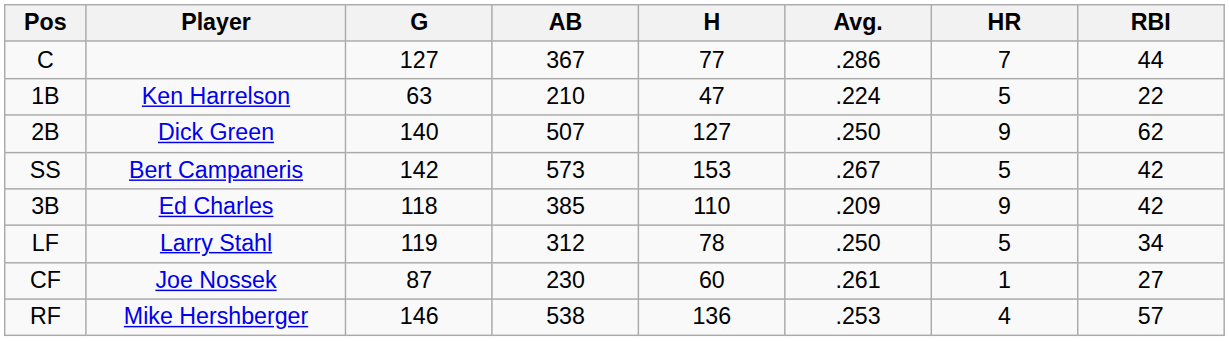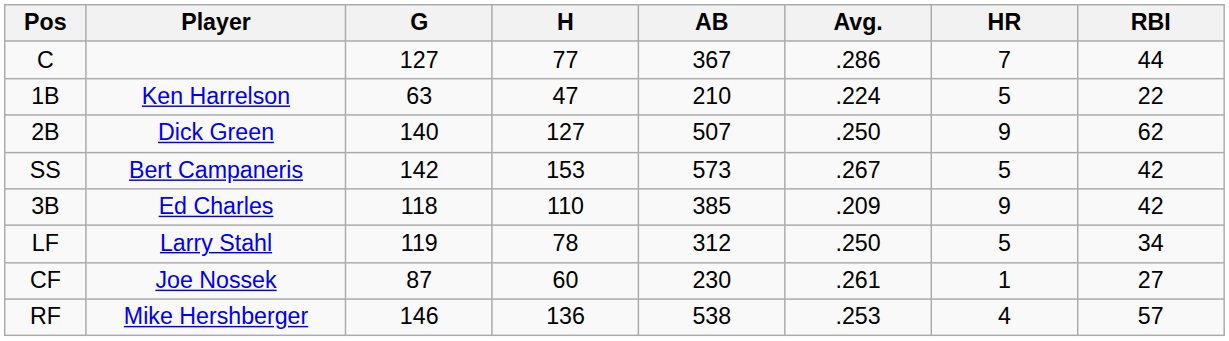 <table class="wikitable sortable">
 <tr>
 <th bgcolor="#DDDDFF" width="5%">Pos</th>
 <th bgcolor="#DDDDFF" width="16%">Player</th>
 <th bgcolor="#DDDDFF" width="9%">G</th>
+<th bgcolor="#DDDDFF" width="9%">H</th>
 <th bgcolor="#DDDDFF" width="9%">AB</th>
-<th bgcolor="#DDDDFF" width="9%">H</th>
 <th bgcolor="#DDDDFF" width="9%">Avg.</th>
 <th bgcolor="#DDDDFF" width="9%">HR</th>
 <th bgcolor="#DDDDFF" width="9%">RBI</th>
 </tr>
 <tr align="center">
 <td>C</td>
 <td></td>
 <td>127</td>
+<td>77</td>
 <td>367</td>
-<td>77</td>
 <td>.286</td>
 <td>7</td>
 <td>44</td>
 </tr>
 <tr align="center">
 <td>1B</td>
 <td><a href='#'>Ken Harrelson</a></td>
 <td>63</td>
+<td>47</td>
 <td>210</td>
-<td>47</td>
 <td>.224</td>
 <td>5</td>
 <td>22</td>
 </tr>
 <tr align="center">
 <td>2B</td>
 <td><a href='#'>Dick Green</a></td>
 <td>140</td>
+<td>127</td>
 <td>507</td>
-<td>127</td>
 <td>.250</td>
 <td>9</td>
 <td>62</td>
 </tr>
 <tr align="center">
 <td>SS</td>
 <td><a href='#'>Bert Campaneris</a></td>
 <td>142</td>
+<td>153</td>
 <td>573</td>
-<td>153</td>
 <td>.267</td>
 <td>5</td>
 <td>42</td>
 </tr>
 <tr align="center">
 <td>3B</td>
 <td><a href='#'>Ed Charles</a></td>
 <td>118</td>
+<td>110</td>
 <td>385</td>
-<td>110</td>
 <td>.209</td>
 <td>9</td>
 <td>42</td>
 </tr>
 <tr align="center">
 <td>LF</td>
 <td><a href='#'>Larry Stahl</a></td>
 <td>119</td>
+<td>78</td>
 <td>312</td>
-<td>78</td>
 <td>.250</td>
 <td>5</td>
 <td>34</td>
 </tr>
 <tr align="center">
 <td>CF</td>
 <td><a href='#'>Joe Nossek</a></td>
 <td>87</td>
+<td>60</td>
 <td>230</td>
-<td>60</td>
 <td>.261</td>
 <td>1</td>
 <td>27</td>
 </tr>
 <tr align="center">
 <td>RF</td>
 <td><a href='#'>Mike Hershberger</a></td>
 <td>146</td>
+<td>136</td>
 <td>538</td>
-<td>136</td>
 <td>.253</td>
 <td>4</td>
 <td>57</td>
 </tr>
 </table>
